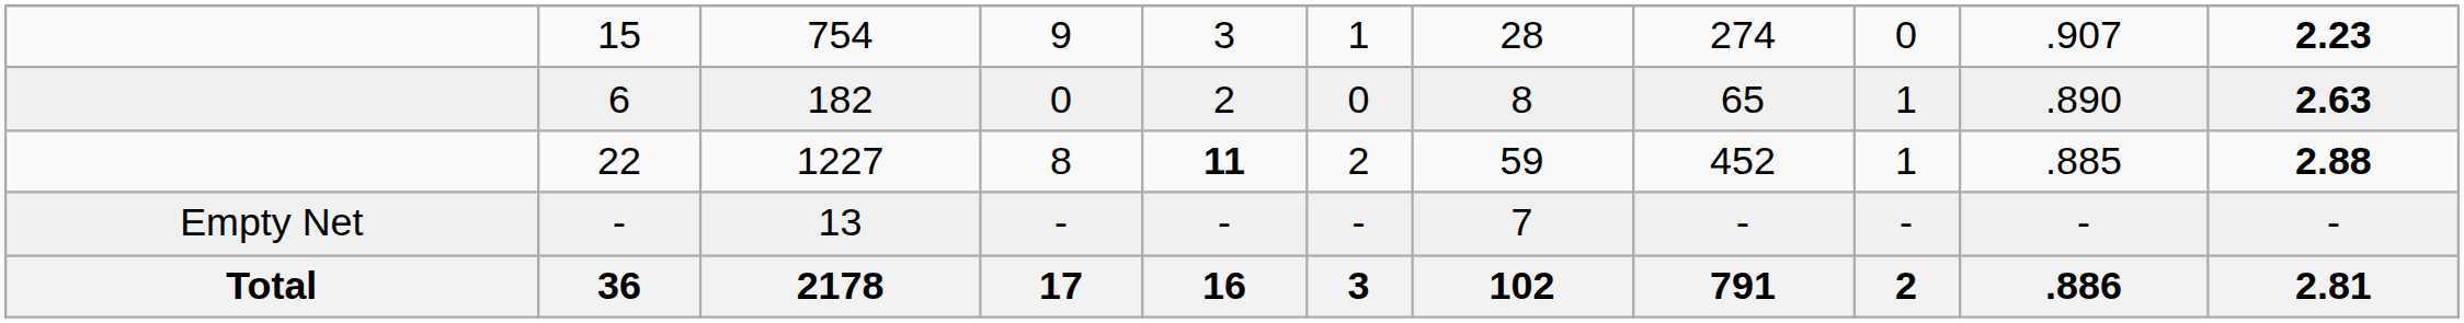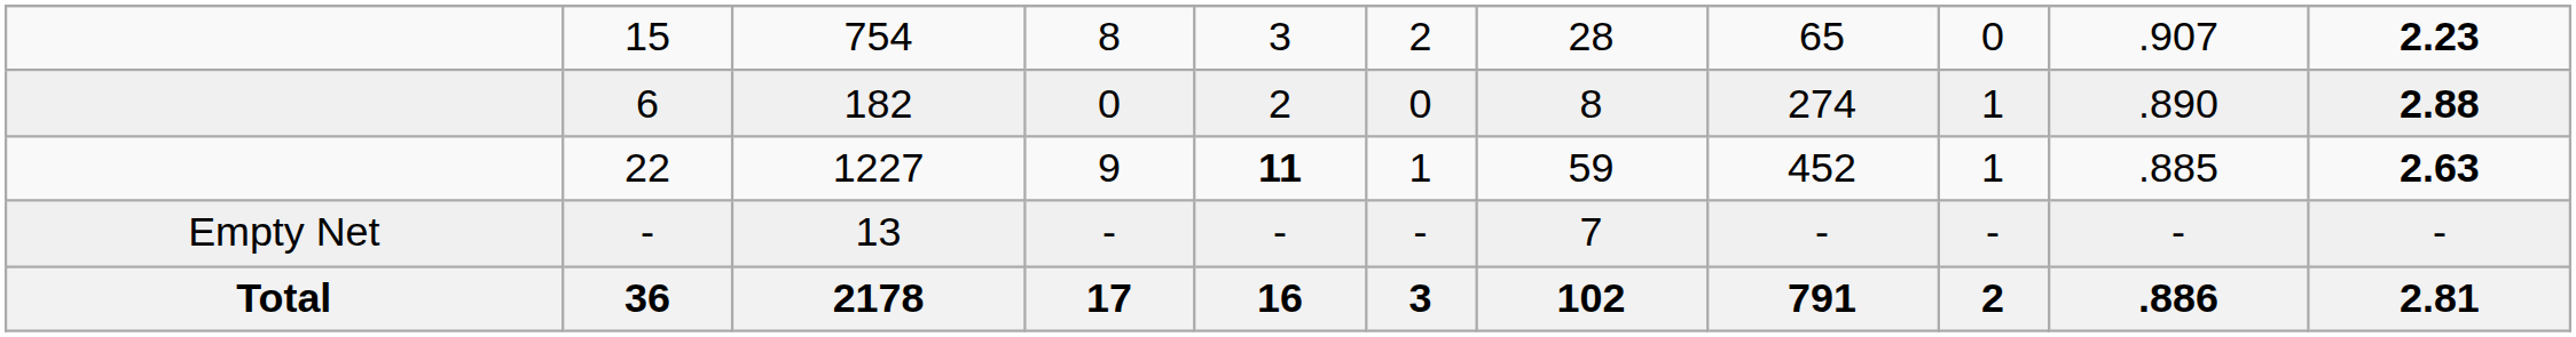 <table class="wikitable sortable" width ="1000">
 <tr align="center">
 </tr>
 <tr align="center">
 <td></td>
 <td>15</td>
 <td>754</td>
-<td>9</td>
+<td>8</td>
 <td>3</td>
-<td>1</td>
+<td>2</td>
 <td>28</td>
-<td>274</td>
+<td>65</td>
 <td>0</td>
 <td>.907</td>
 <td><strong>2.23</strong></td>
 </tr>
 <tr align="center" bgcolor="#f0f0f0">
 <td></td>
 <td>6</td>
 <td>182</td>
 <td>0</td>
 <td>2</td>
 <td>0</td>
 <td>8</td>
-<td>65</td>
+<td>274</td>
 <td>1</td>
 <td>.890</td>
-<td><strong>2.63</strong></td>
+<td><strong>2.88</strong></td>
 </tr>
 <tr align="center" bgcolor=>
 <td></td>
 <td>22</td>
 <td>1227</td>
-<td>8</td>
+<td>9</td>
 <td><strong>11</strong></td>
-<td>2</td>
+<td>1</td>
 <td>59</td>
 <td>452</td>
 <td>1</td>
 <td>.885</td>
-<td><strong>2.88</strong></td>
+<td><strong>2.63</strong></td>
 </tr>
 <tr align="center" bgcolor="#f0f0f0">
 <td>Empty Net</td>
 <td>-</td>
 <td>13</td>
 <td>-</td>
 <td>-</td>
 <td>-</td>
 <td>7</td>
 <td>-</td>
 <td>-</td>
 <td>-</td>
 <td>-</td>
 </tr>
 <tr>
 <th>Total</th>
 <th>36</th>
 <th>2178</th>
 <th>17</th>
 <th>16</th>
 <th>3</th>
 <th>102</th>
 <th>791</th>
 <th>2</th>
 <th>.886</th>
 <th>2.81</th>
 </tr>
 </table>
